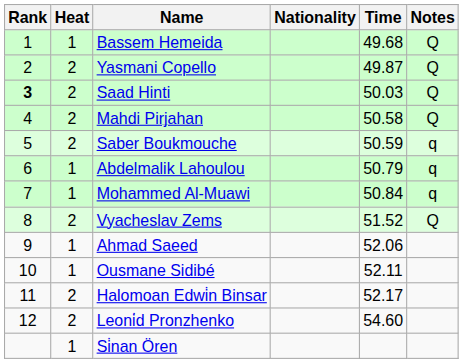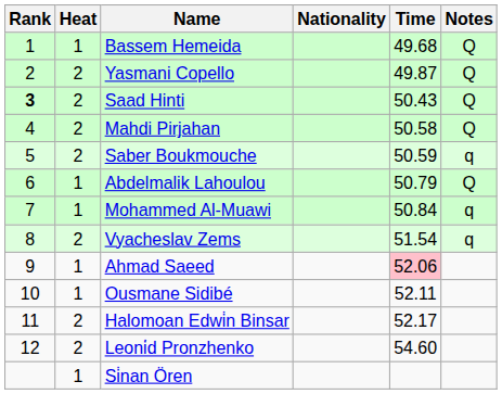 <table class="wikitable sortable" style="text-align:center;font-size:95%">
 <tr>
 <th>Rank</th>
 <th>Heat</th>
 <th>Name</th>
 <th>Nationality</th>
 <th>Time</th>
 <th>Notes</th>
 </tr>
 <tr bgcolor=ccffcc>
 <td>1</td>
 <td>1</td>
 <td align=left><a href='#'>Bassem Hemeida</a></td>
 <td align=left></td>
 <td>49.68</td>
 <td>Q</td>
 </tr>
 <tr bgcolor=ccffcc>
 <td>2</td>
 <td>2</td>
 <td align=left><a href='#'>Yasmani Copello</a></td>
 <td align=left></td>
 <td>49.87</td>
 <td>Q</td>
 </tr>
 <tr bgcolor=ccffcc>
 <td><strong>3</strong></td>
 <td>2</td>
 <td align=left><a href='#'>Saad Hinti</a></td>
 <td align=left></td>
-<td>50.03</td>
+<td>50.43</td>
 <td>Q</td>
 </tr>
 <tr bgcolor=ccffcc>
 <td>4</td>
 <td>2</td>
 <td align=left><a href='#'>Mahdi Pirjahan</a></td>
 <td align=left></td>
 <td>50.58</td>
 <td>Q</td>
 </tr>
 <tr bgcolor=ddffdd>
 <td>5</td>
 <td>2</td>
 <td align=left><a href='#'>Saber Boukmouche</a></td>
 <td align=left></td>
 <td>50.59</td>
 <td>q</td>
 </tr>
 <tr bgcolor=ccffcc>
 <td>6</td>
 <td>1</td>
 <td align=left><a href='#'>Abdelmalik Lahoulou</a></td>
 <td align=left></td>
 <td>50.79</td>
-<td>q</td>
+<td>Q</td>
 </tr>
 <tr bgcolor=ccffcc>
 <td>7</td>
 <td>1</td>
 <td align=left><a href='#'>Mohammed Al-Muawi</a></td>
 <td align=left></td>
 <td>50.84</td>
 <td>q</td>
 </tr>
 <tr bgcolor=ddffdd>
 <td>8</td>
 <td>2</td>
 <td align=left><a href='#'>Vyacheslav Zems</a></td>
 <td align=left></td>
-<td>51.52</td>
-<td>Q</td>
+<td>51.54</td>
+<td>q</td>
 </tr>
 <tr>
 <td>9</td>
 <td>1</td>
 <td align=left><a href='#'>Ahmad Saeed</a></td>
 <td align=left></td>
-<td>52.06</td>
+<td style="background: pink;">52.06</td>
 <td></td>
 </tr>
 <tr>
 <td>10</td>
 <td>1</td>
 <td align=left><a href='#'>Ousmane Sidibé</a></td>
 <td align=left></td>
 <td>52.11</td>
 <td></td>
 </tr>
 <tr>
 <td>11</td>
 <td>2</td>
 <td align=left><a href='#'>Halomoan Edwi̇n Binsar</a></td>
 <td align=left></td>
 <td>52.17</td>
 <td></td>
 </tr>
 <tr>
 <td>12</td>
 <td>2</td>
 <td align=left><a href='#'>Leoni̇d Pronzhenko</a></td>
 <td align=left></td>
 <td>54.60</td>
 <td></td>
 </tr>
 <tr>
 <td></td>
 <td>1</td>
 <td align=left><a href='#'>Si̇nan Ören</a></td>
 <td align=left></td>
 <td></td>
 <td></td>
 </tr>
 </table>
